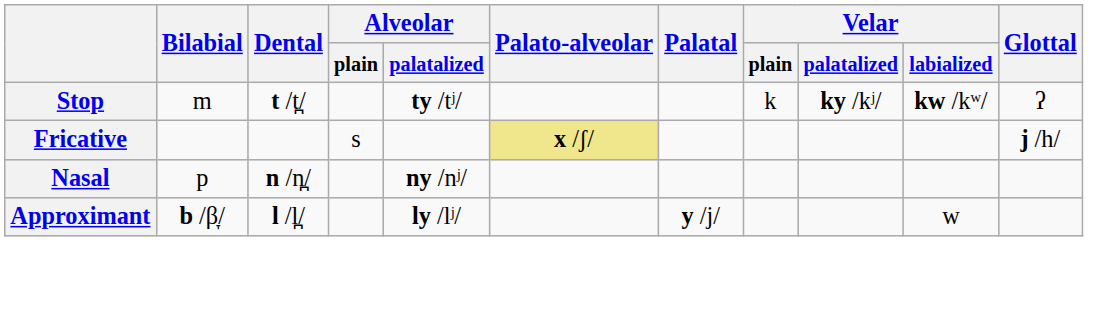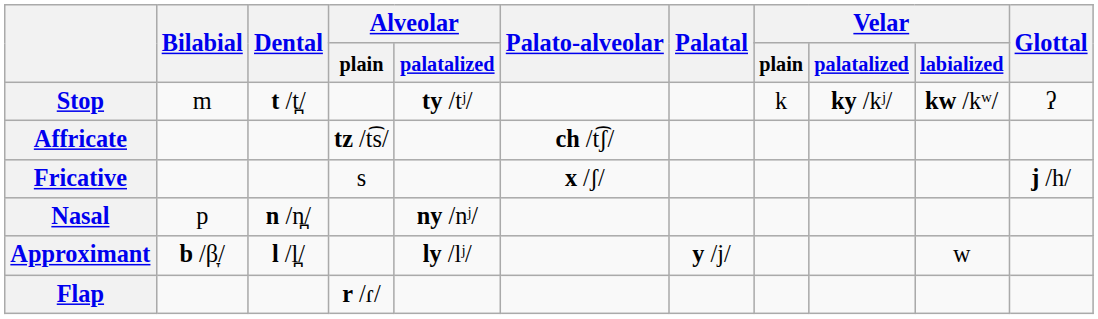 <table class="wikitable" style="text-align:center">
 <tr>
 <th rowspan="2"></th>
 <th rowspan="2"><a href='#'>Bilabial</a></th>
 <th rowspan="2"><a href='#'>Dental</a></th>
 <th colspan="2"><a href='#'>Alveolar</a></th>
 <th rowspan="2"><a href='#'>Palato-alveolar</a></th>
 <th rowspan="2"><a href='#'>Palatal</a></th>
 <th colspan="3"><a href='#'>Velar</a></th>
 <th rowspan="2"><a href='#'>Glottal</a></th>
 </tr>
 <tr>
 <th><small>plain</small></th>
 <th><a href='#'><small>palatalized</small></a></th>
 <th><small>plain</small></th>
 <th><a href='#'><small>palatalized</small></a></th>
 <th><a href='#'><small>labialized</small></a></th>
 </tr>
 <tr>
 <th><a href='#'>Stop</a></th>
 <td>m</td>
 <td><strong>t</strong> /t̪/</td>
 <td></td>
 <td><strong>ty</strong> /tʲ/</td>
 <td></td>
 <td></td>
 <td>k</td>
 <td><strong>ky</strong> /kʲ/</td>
 <td><strong>kw</strong> /kʷ/</td>
 <td>ʔ</td>
 </tr>
 <tr>
+<th><a href='#'>Affricate</a></th>
+<td></td>
+<td></td>
+<td><strong>tz</strong> /t͡s/</td>
+<td></td>
+<td><strong>ch</strong> /t͡ʃ/</td>
+<td></td>
+<td></td>
+<td></td>
+<td></td>
+<td></td>
+</tr>
+<tr>
 <th><a href='#'>Fricative</a></th>
 <td></td>
 <td></td>
 <td>s</td>
 <td></td>
-<td style="background: khaki;"><strong>x</strong> /ʃ/</td>
+<td><strong>x</strong> /ʃ/</td>
 <td></td>
 <td></td>
 <td></td>
 <td></td>
 <td><strong>j</strong> /h/</td>
 </tr>
 <tr>
 <th><a href='#'>Nasal</a></th>
 <td>p</td>
 <td><strong>n</strong> /n̪/</td>
 <td></td>
 <td><strong>ny</strong> /nʲ/</td>
 <td></td>
 <td></td>
 <td></td>
 <td></td>
 <td></td>
 <td></td>
 </tr>
 <tr>
 <th><a href='#'>Approximant</a></th>
 <td><strong>b</strong> /β̞/</td>
 <td><strong>l</strong> /l̪/</td>
 <td></td>
 <td><strong>ly</strong> /lʲ/</td>
 <td></td>
 <td><strong>y</strong> /j/</td>
 <td></td>
 <td></td>
 <td>w</td>
 <td></td>
 </tr>
+<tr>
+<th><a href='#'>Flap</a></th>
+<td></td>
+<td></td>
+<td><strong>r</strong> /ɾ/</td>
+<td></td>
+<td></td>
+<td></td>
+<td></td>
+<td></td>
+<td></td>
+<td></td>
+</tr>
 </table>
